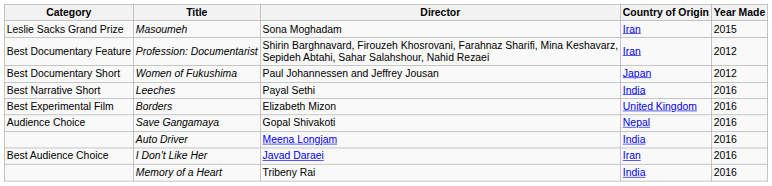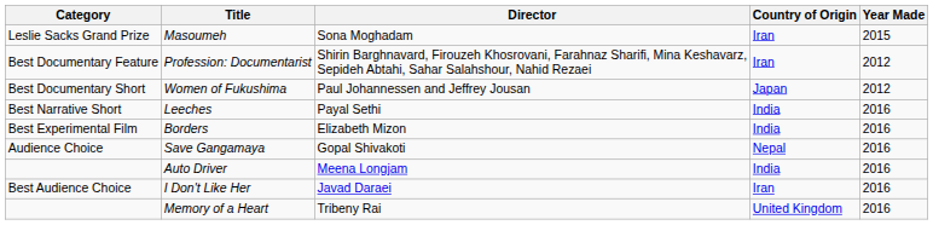 <table class="wikitable">
 <tr>
 <th>Category</th>
 <th>Title</th>
 <th>Director</th>
 <th>Country of Origin</th>
 <th>Year Made</th>
 </tr>
 <tr>
 <td>Leslie Sacks Grand Prize</td>
 <td><em>Masoumeh</em></td>
 <td>Sona Moghadam</td>
 <td><a href='#'>Iran</a></td>
 <td>2015</td>
 </tr>
 <tr>
 <td>Best Documentary Feature</td>
 <td><em>Profession: Documentarist</em></td>
 <td>Shirin Barghnavard, Firouzeh Khosrovani, Farahnaz Sharifi, Mina Keshavarz,<br> Sepideh Abtahi, Sahar Salahshour, Nahid Rezaei</td>
 <td><a href='#'>Iran</a></td>
 <td>2012</td>
 </tr>
 <tr>
 <td>Best Documentary Short</td>
 <td><em>Women of Fukushima</em></td>
 <td>Paul Johannessen and Jeffrey Jousan</td>
 <td><a href='#'>Japan</a></td>
 <td>2012</td>
 </tr>
 <tr>
 <td>Best Narrative Short</td>
 <td><em>Leeches</em></td>
 <td>Payal Sethi</td>
 <td><a href='#'>India</a></td>
 <td>2016</td>
 </tr>
 <tr>
 <td>Best Experimental Film</td>
 <td><em>Borders</em></td>
 <td>Elizabeth Mizon</td>
-<td><a href='#'>United Kingdom</a></td>
+<td><a href='#'>India</a></td>
 <td>2016</td>
 </tr>
 <tr>
 <td>Audience Choice</td>
 <td><em>Save Gangamaya</em></td>
 <td>Gopal Shivakoti</td>
 <td><a href='#'>Nepal</a></td>
 <td>2016</td>
 </tr>
 <tr>
 <td></td>
 <td><em>Auto Driver</em></td>
 <td><a href='#'>Meena Longjam</a></td>
 <td><a href='#'>India</a></td>
 <td>2016</td>
 </tr>
 <tr>
 <td>Best Audience Choice</td>
 <td><em>I Don't Like Her</em></td>
 <td><a href='#'>Javad Daraei</a></td>
 <td><a href='#'>Iran</a></td>
 <td>2016</td>
 </tr>
 <tr>
 <td></td>
 <td><em>Memory of a Heart</em></td>
 <td>Tribeny Rai</td>
-<td><a href='#'>India</a></td>
+<td><a href='#'>United Kingdom</a></td>
 <td>2016</td>
 </tr>
 </table>
